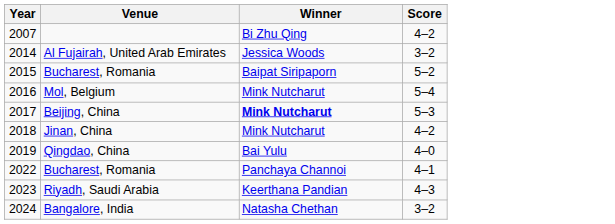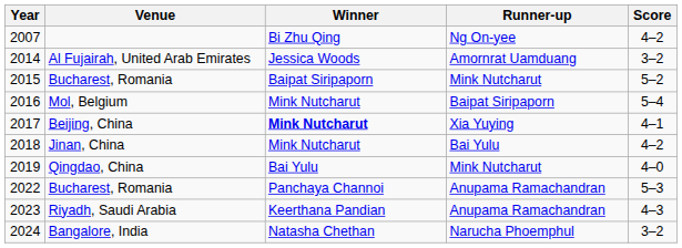 <table class="wikitable">
 <tr>
 <th width=40>Year</th>
 <th width=250>Venue</th>
 <th width=205>Winner</th>
+<th width=205>Runner-up</th>
 <th width=50>Score</th>
 </tr>
 <tr>
 <td align="center">2007</td>
 <td></td>
 <td> <a href='#'>Bi Zhu Qing</a></td>
+<td> <a href='#'>Ng On-yee</a></td>
 <td align = "center">4–2</td>
 </tr>
 <tr>
 <td align="center">2014</td>
 <td> <a href='#'>Al Fujairah</a>, United Arab Emirates</td>
 <td> <a href='#'>Jessica Woods</a></td>
+<td> <a href='#'>Amornrat Uamduang</a></td>
 <td align = "center">3–2</td>
 </tr>
 <tr>
 <td align="center">2015</td>
 <td> <a href='#'>Bucharest</a>, Romania</td>
 <td> <a href='#'>Baipat Siripaporn</a></td>
+<td> <a href='#'>Mink Nutcharut</a></td>
 <td align = "center">5–2</td>
 </tr>
 <tr>
 <td align="center">2016</td>
 <td> <a href='#'>Mol</a>, Belgium</td>
 <td> <a href='#'>Mink Nutcharut</a></td>
+<td> <a href='#'>Baipat Siripaporn</a></td>
 <td align = "center">5–4</td>
 </tr>
 <tr>
 <td align="center">2017</td>
 <td> <a href='#'>Beijing</a>, China</td>
 <td><strong> <a href='#'>Mink Nutcharut</a></strong></td>
-<td align = "center">5–3</td>
+<td> <a href='#'>Xia Yuying</a></td>
+<td align = "center">4–1</td>
 </tr>
 <tr>
 <td align="center">2018</td>
 <td> <a href='#'>Jinan</a>, China</td>
 <td> <a href='#'>Mink Nutcharut</a></td>
+<td> <a href='#'>Bai Yulu</a></td>
 <td align = "center">4–2</td>
 </tr>
 <tr>
 <td align="center">2019</td>
 <td> <a href='#'>Qingdao</a>, China</td>
 <td> <a href='#'>Bai Yulu</a></td>
+<td> <a href='#'>Mink Nutcharut</a></td>
 <td align = "center">4–0</td>
 </tr>
 <tr>
 <td align="center">2022</td>
 <td> <a href='#'>Bucharest</a>, Romania</td>
 <td> <a href='#'>Panchaya Channoi</a></td>
-<td align = "center">4–1</td>
+<td> <a href='#'>Anupama Ramachandran</a></td>
+<td align = "center">5–3</td>
 </tr>
 <tr>
 <td align="center">2023</td>
 <td> <a href='#'>Riyadh</a>, Saudi Arabia</td>
 <td> <a href='#'>Keerthana Pandian</a></td>
+<td> <a href='#'>Anupama Ramachandran</a></td>
 <td align = "center">4–3</td>
 </tr>
 <tr>
 <td align="center">2024</td>
 <td> <a href='#'>Bangalore</a>, India</td>
 <td> <a href='#'>Natasha Chethan</a></td>
+<td> <a href='#'>Narucha Phoemphul</a></td>
 <td align = "center">3–2</td>
 </tr>
 </table>
